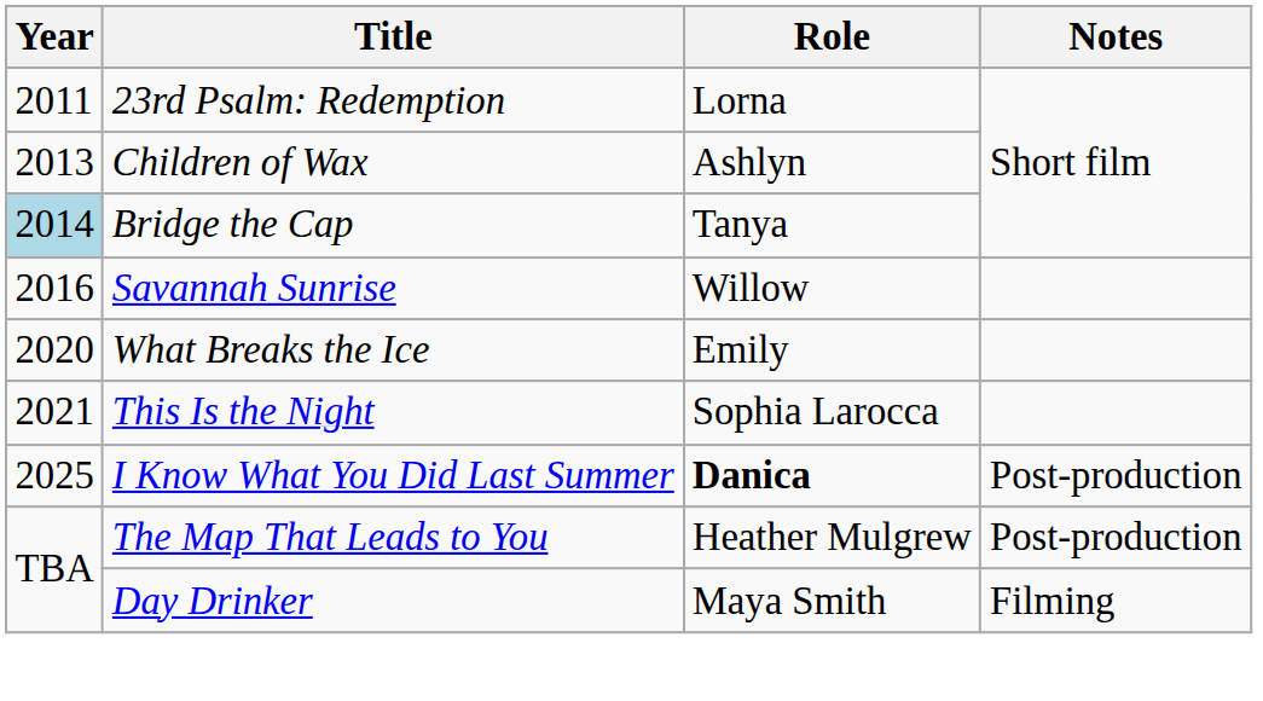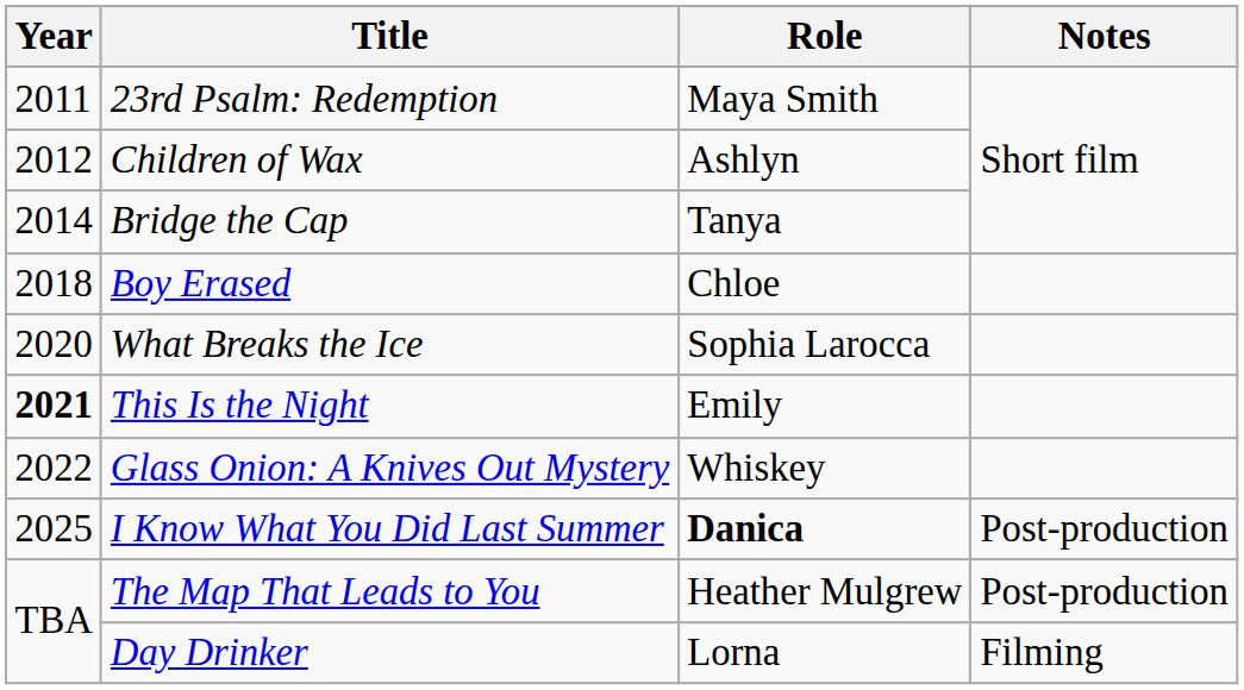 <table class="wikitable plainrowheaders sortable">
 <tr>
 <th>Year</th>
 <th>Title</th>
 <th>Role</th>
 <th class="unsortable">Notes</th>
 </tr>
 <tr>
 <td scope="row">2011</td>
 <td><em>23rd Psalm: Redemption</em></td>
-<td>Lorna</td>
+<td>Maya Smith</td>
 <td rowspan="3">Short film</td>
 </tr>
 <tr>
-<td>2013</td>
+<td>2012</td>
 <td><em>Children of Wax</em></td>
 <td>Ashlyn</td>
 </tr>
 <tr>
-<td style="background: lightblue;">2014</td>
+<td>2014</td>
 <td><em>Bridge the Cap</em></td>
 <td>Tanya</td>
 </tr>
 <tr>
-<td scope="row">2016</td>
-<td><em><a href='#'>Savannah Sunrise</a></em></td>
-<td>Willow</td>
+<td scope="row">2018</td>
+<td><em><a href='#'>Boy Erased</a></em></td>
+<td>Chloe</td>
 <td></td>
 </tr>
 <tr>
 <td scope="row">2020</td>
 <td><em>What Breaks the Ice</em></td>
+<td>Sophia Larocca</td>
+<td></td>
+</tr>
+<tr>
+<td scope="row"><strong>2021</strong></td>
+<td><em><a href='#'>This Is the Night</a></em></td>
 <td>Emily</td>
 <td></td>
 </tr>
 <tr>
-<td scope="row">2021</td>
-<td><em><a href='#'>This Is the Night</a></em></td>
-<td>Sophia Larocca</td>
+<td scope="row">2022</td>
+<td><em><a href='#'>Glass Onion: A Knives Out Mystery</a></em></td>
+<td>Whiskey</td>
 <td></td>
 </tr>
 <tr>
 <td scope="row">2025</td>
 <td><em><a href='#'>I Know What You Did Last Summer</a></em></td>
 <td><strong>Danica</strong></td>
 <td>Post-production</td>
 </tr>
 <tr>
 <td scope="row" rowspan="2">TBA</td>
 <td><em><a href='#'>The Map That Leads to You</a></em></td>
 <td>Heather Mulgrew</td>
 <td>Post-production</td>
 </tr>
 <tr>
 <td><em><a href='#'>Day Drinker</a></em></td>
-<td>Maya Smith</td>
+<td>Lorna</td>
 <td>Filming</td>
 </tr>
 </table>
